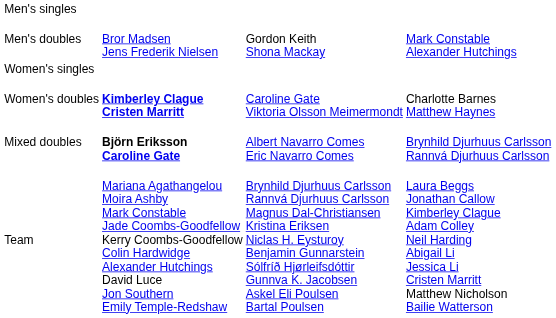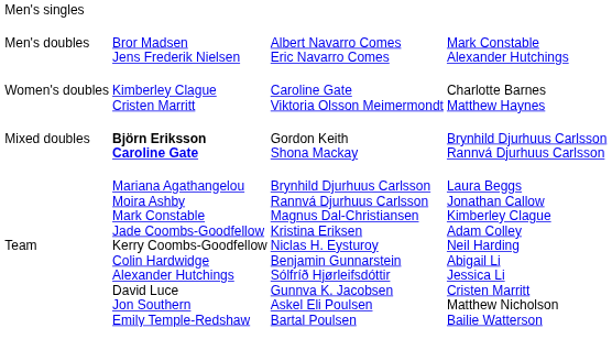 <table>
 <tr>
 <td>Men's singles</td>
 <td></td>
 <td></td>
 <td></td>
 </tr>
 <tr>
 <td>Men's doubles</td>
 <td><br><a href='#'>Bror Madsen</a><br><a href='#'>Jens Frederik Nielsen</a></td>
-<td><br>Gordon Keith<br><a href='#'>Shona Mackay</a></td>
+<td><br><a href='#'>Albert Navarro Comes</a><br><a href='#'>Eric Navarro Comes</a></td>
 <td><br><a href='#'>Mark Constable</a><br><a href='#'>Alexander Hutchings</a></td>
 </tr>
 <tr>
-<td>Women's singles</td>
-<td></td>
-<td></td>
-<td></td>
-</tr>
-<tr>
 <td>Women's doubles</td>
-<td><strong><br><a href='#'>Kimberley Clague</a><br><a href='#'>Cristen Marritt</a></strong></td>
+<td><br><a href='#'>Kimberley Clague</a><br><a href='#'>Cristen Marritt</a></td>
 <td><br><a href='#'>Caroline Gate</a><br><a href='#'>Viktoria Olsson Meimermondt</a></td>
 <td><br>Charlotte Barnes<br><a href='#'>Matthew Haynes</a></td>
 </tr>
 <tr>
 <td>Mixed doubles</td>
 <td><strong><br>Björn Eriksson<br><a href='#'>Caroline Gate</a></strong></td>
-<td><br><a href='#'>Albert Navarro Comes</a><br><a href='#'>Eric Navarro Comes</a></td>
+<td><br>Gordon Keith<br><a href='#'>Shona Mackay</a></td>
 <td><br><a href='#'>Brynhild Djurhuus Carlsson</a><br><a href='#'>Rannvá Djurhuus Carlsson</a></td>
 </tr>
 <tr>
 <td>Team</td>
 <td><br><a href='#'>Mariana Agathangelou</a><br><a href='#'>Moira Ashby</a><br><a href='#'>Mark Constable</a><br><a href='#'>Jade Coombs-Goodfellow</a><br>Kerry Coombs-Goodfellow<br><a href='#'>Colin Hardwidge</a><br><a href='#'>Alexander Hutchings</a><br>David Luce<br><a href='#'>Jon Southern</a><br><a href='#'>Emily Temple-Redshaw</a></td>
 <td><br><a href='#'>Brynhild Djurhuus Carlsson</a><br><a href='#'>Rannvá Djurhuus Carlsson</a><br><a href='#'>Magnus Dal-Christiansen</a><br><a href='#'>Kristina Eriksen</a><br><a href='#'>Niclas H. Eysturoy</a><br><a href='#'>Benjamin Gunnarstein</a><br><a href='#'>Sólfríð Hjørleifsdóttir</a><br><a href='#'>Gunnva K. Jacobsen</a><br><a href='#'>Askel Eli Poulsen</a><br><a href='#'>Bartal Poulsen</a></td>
 <td><br><a href='#'>Laura Beggs</a><br><a href='#'>Jonathan Callow</a><br><a href='#'>Kimberley Clague</a><br><a href='#'>Adam Colley</a><br><a href='#'>Neil Harding</a><br><a href='#'>Abigail Li</a><br><a href='#'>Jessica Li</a><br><a href='#'>Cristen Marritt</a><br>Matthew Nicholson<br><a href='#'>Bailie Watterson</a></td>
 </tr>
 </table>
